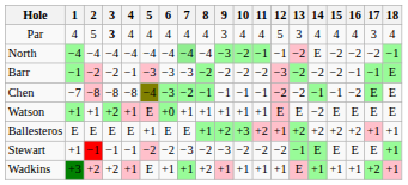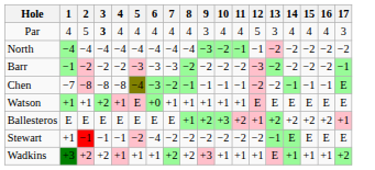 <table class="wikitable" style="text-align:center">
 <tr>
 <th>Hole</th>
 <th>1</th>
 <th>2</th>
 <th>3</th>
 <th>4</th>
 <th>5</th>
 <th>6</th>
 <th>7</th>
 <th>8</th>
 <th>9</th>
 <th>10</th>
 <th>11</th>
 <th>12</th>
 <th>13</th>
 <th>14</th>
 <th>15</th>
 <th>16</th>
 <th>17</th>
-<th>18</th>
 </tr>
 <tr>
 <td>Par</td>
 <td>4</td>
 <td>5</td>
 <td><strong>3</strong></td>
 <td>4</td>
 <td>4</td>
 <td>4</td>
 <td>4</td>
 <td>4</td>
 <td>3</td>
 <td>4</td>
 <td>4</td>
 <td>5</td>
 <td>3</td>
 <td>4</td>
 <td>4</td>
 <td>4</td>
 <td>3</td>
-<td>4</td>
 </tr>
 <tr>
 <td align=left> North</td>
 <td style="background: PaleGreen;">−4</td>
 <td>−4</td>
 <td>−4</td>
 <td>−4</td>
 <td>−4</td>
 <td>−4</td>
-<td style="background: lightgreen;">−4</td>
+<td>−4</td>
 <td>−4</td>
 <td style="background: PaleGreen;">−3</td>
 <td style="background: PaleGreen;">−2</td>
 <td style="background: PaleGreen;">−1</td>
 <td>−1</td>
 <td style="background: Pink;">−2</td>
-<td>E</td>
 <td>−2</td>
 <td>−2</td>
 <td>−2</td>
-<td style="background: PaleGreen;">−1</td>
+<td>−2</td>
 </tr>
 <tr>
 <td align=left> Barr</td>
 <td style="background: PaleGreen;">−1</td>
 <td style="background: Pink;">−2</td>
 <td>−2</td>
-<td>−1</td>
+<td>−2</td>
 <td style="background: Pink;">−3</td>
 <td>−3</td>
 <td>−3</td>
 <td style="background: PaleGreen;">−2</td>
 <td>−2</td>
 <td>−2</td>
 <td>−2</td>
 <td style="background: Pink;">−3</td>
 <td style="background: PaleGreen;">−2</td>
 <td>−2</td>
 <td>−2</td>
-<td>−1</td>
+<td>−2</td>
 <td style="background: PaleGreen;">−1</td>
-<td style="background: PaleGreen;">E</td>
 </tr>
 <tr>
 <td align=left> Chen</td>
 <td>−7</td>
 <td style="background: Pink;">−8</td>
 <td>−8</td>
 <td>−8</td>
 <td style="background: Olive;">−4</td>
 <td style="background: PaleGreen;">−3</td>
 <td style="background: PaleGreen;">−2</td>
 <td style="background: PaleGreen;">−1</td>
 <td>−1</td>
 <td>−1</td>
 <td>−1</td>
 <td style="background: Pink;">−2</td>
 <td>−2</td>
 <td style="background: PaleGreen;">−1</td>
 <td>−1</td>
-<td>−2</td>
+<td>−1</td>
 <td style="background: PaleGreen;">E</td>
-<td>E</td>
 </tr>
 <tr>
 <td align=left> Watson</td>
 <td style="background: PaleGreen;">+1</td>
 <td>+1</td>
 <td style="background: PaleGreen;">+2</td>
 <td style="background: Pink;">+1</td>
 <td style="background: Pink;">E</td>
 <td style="background: PaleGreen;">+0</td>
 <td>+1</td>
 <td>+1</td>
 <td>+1</td>
 <td>+1</td>
 <td>+1</td>
 <td style="background: Pink;">E</td>
 <td>E</td>
-<td>−2</td>
 <td>E</td>
 <td>E</td>
 <td>E</td>
 <td>E</td>
 </tr>
 <tr>
 <td align=left> Ballesteros</td>
 <td>E</td>
 <td>E</td>
 <td>E</td>
 <td>E</td>
-<td>+1</td>
+<td>E</td>
 <td>E</td>
 <td>E</td>
 <td style="background: PaleGreen;">+1</td>
 <td style="background: PaleGreen;">+2</td>
 <td style="background: PaleGreen;">+3</td>
 <td style="background: Pink;">+2</td>
 <td style="background: Pink;">+1</td>
 <td style="background: PaleGreen;">+2</td>
 <td>+2</td>
 <td>+2</td>
 <td>+2</td>
 <td style="background: Pink;">+1</td>
-<td>+1</td>
 </tr>
 <tr>
 <td align=left> Stewart</td>
 <td>+1</td>
 <td style="background: Red;">−1</td>
 <td>−1</td>
 <td>−1</td>
 <td style="background: Pink;">−2</td>
+<td>−4</td>
 <td>−2</td>
-<td>−3</td>
 <td>−2</td>
-<td>−3</td>
+<td>−2</td>
 <td>−2</td>
 <td>−2</td>
 <td>−2</td>
 <td style="background: PaleGreen;">−1</td>
 <td style="background: PaleGreen;">E</td>
 <td>E</td>
 <td>E</td>
 <td>E</td>
-<td style="background: PaleGreen;">+1</td>
 </tr>
 <tr>
 <td align=left> Wadkins</td>
 <td style="background: Green;">+3</td>
 <td style="background: Pink;">+2</td>
 <td>+2</td>
 <td style="background: Pink;">+1</td>
-<td>E</td>
 <td>+1</td>
-<td style="background: PaleGreen;">+1</td>
+<td>+1</td>
+<td style="background: PaleGreen;">+2</td>
 <td>+2</td>
-<td style="background: Pink;">+1</td>
+<td style="background: Pink;">+3</td>
 <td>+1</td>
 <td>+1</td>
 <td>+1</td>
 <td style="background: Pink;">E</td>
 <td style="background: PaleGreen;">+1</td>
 <td>+1</td>
 <td>+1</td>
 <td style="background: PaleGreen;">+2</td>
-<td style="background: Pink;">+1</td>
 </tr>
 </table>
